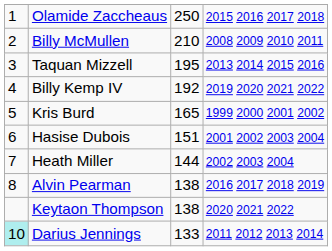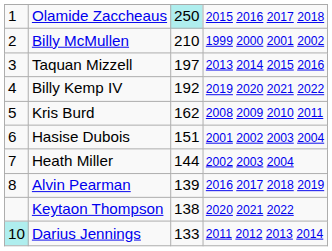 <table class="wikitable">
 <tr>
 </tr>
 <tr>
 <td>1</td>
 <td><a href='#'>Olamide Zaccheaus</a></td>
-<td>250</td>
+<td style="background: paleturquoise;">250</td>
 <td style="font-size:80%;"><a href='#'>2015</a> <a href='#'>2016</a> <a href='#'>2017</a> <a href='#'>2018</a></td>
 </tr>
 <tr>
 <td>2</td>
 <td><a href='#'>Billy McMullen</a></td>
 <td>210</td>
-<td style="font-size:80%;"><a href='#'>2008</a> <a href='#'>2009</a> <a href='#'>2010</a> <a href='#'>2011</a></td>
+<td style="font-size:80%;"><a href='#'>1999</a> <a href='#'>2000</a> <a href='#'>2001</a> <a href='#'>2002</a></td>
 </tr>
 <tr>
 <td>3</td>
 <td>Taquan Mizzell</td>
-<td>195</td>
+<td>197</td>
 <td style="font-size:80%;"><a href='#'>2013</a> <a href='#'>2014</a> <a href='#'>2015</a> <a href='#'>2016</a></td>
 </tr>
 <tr>
 <td>4</td>
 <td>Billy Kemp IV</td>
 <td>192</td>
 <td style="font-size:80%;"><a href='#'>2019</a> <a href='#'>2020</a> <a href='#'>2021</a> <a href='#'>2022</a></td>
 </tr>
 <tr>
 <td>5</td>
 <td>Kris Burd</td>
-<td>165</td>
-<td style="font-size:80%;"><a href='#'>1999</a> <a href='#'>2000</a> <a href='#'>2001</a> <a href='#'>2002</a></td>
+<td>162</td>
+<td style="font-size:80%;"><a href='#'>2008</a> <a href='#'>2009</a> <a href='#'>2010</a> <a href='#'>2011</a></td>
 </tr>
 <tr>
 <td>6</td>
 <td>Hasise Dubois</td>
 <td>151</td>
 <td style="font-size:80%;"><a href='#'>2001</a> <a href='#'>2002</a> <a href='#'>2003</a> <a href='#'>2004</a></td>
 </tr>
 <tr>
 <td>7</td>
 <td>Heath Miller</td>
 <td>144</td>
 <td style="font-size:80%;"><a href='#'>2002</a> <a href='#'>2003</a> <a href='#'>2004</a></td>
 </tr>
 <tr>
 <td>8</td>
 <td><a href='#'>Alvin Pearman</a></td>
-<td>138</td>
+<td>139</td>
 <td style="font-size:80%;"><a href='#'>2016</a> <a href='#'>2017</a> <a href='#'>2018</a> <a href='#'>2019</a></td>
 </tr>
 <tr>
 <td></td>
 <td><a href='#'>Keytaon Thompson</a></td>
 <td>138</td>
 <td style="font-size:80%;"><a href='#'>2020</a> <a href='#'>2021</a> <a href='#'>2022</a></td>
 </tr>
 <tr>
 <td style="background: paleturquoise;">10</td>
 <td><a href='#'>Darius Jennings</a></td>
 <td>133</td>
 <td style="font-size:80%;"><a href='#'>2011</a> <a href='#'>2012</a> <a href='#'>2013</a> <a href='#'>2014</a></td>
 </tr>
 </table>
